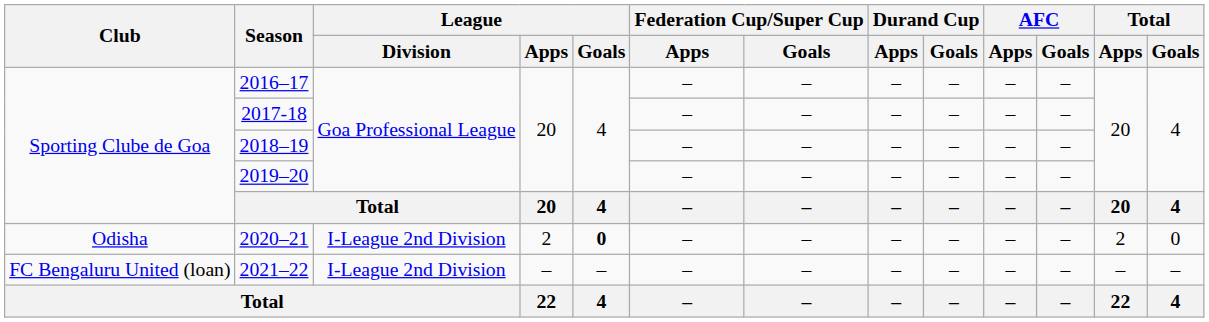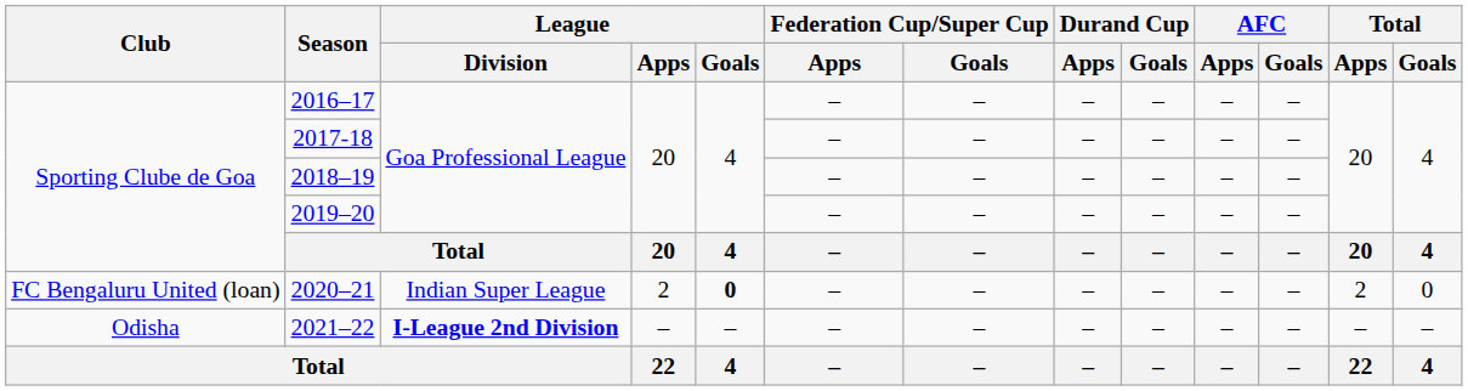 <table class="wikitable" style="text-align:center">
 <tr>
 <th rowspan="2">Club</th>
 <th rowspan="2">Season</th>
 <th colspan="3">League</th>
 <th colspan="2">Federation Cup/Super Cup</th>
 <th colspan="2">Durand Cup</th>
 <th colspan="2"><a href='#'>AFC</a></th>
 <th colspan="2">Total</th>
 </tr>
 <tr>
 <th>Division</th>
 <th>Apps</th>
 <th>Goals</th>
 <th>Apps</th>
 <th>Goals</th>
 <th>Apps</th>
 <th>Goals</th>
 <th>Apps</th>
 <th>Goals</th>
 <th>Apps</th>
 <th>Goals</th>
 </tr>
 <tr>
 <td rowspan="5"><a href='#'>Sporting Clube de Goa</a></td>
 <td><a href='#'>2016–17</a></td>
 <td rowspan="4"><a href='#'>Goa Professional League</a></td>
 <td rowspan="4">20</td>
 <td rowspan="4">4</td>
 <td>–</td>
 <td>–</td>
 <td>–</td>
 <td>–</td>
 <td>–</td>
 <td>–</td>
 <td rowspan="4">20</td>
 <td rowspan="4">4</td>
 </tr>
 <tr>
 <td><a href='#'>2017-18</a></td>
 <td>–</td>
 <td>–</td>
 <td>–</td>
 <td>–</td>
 <td>–</td>
 <td>–</td>
 </tr>
 <tr>
 <td><a href='#'>2018–19</a></td>
 <td>–</td>
 <td>–</td>
 <td>–</td>
 <td>–</td>
 <td>–</td>
 <td>–</td>
 </tr>
 <tr>
 <td><a href='#'>2019–20</a></td>
 <td>–</td>
 <td>–</td>
 <td>–</td>
 <td>–</td>
 <td>–</td>
 <td>–</td>
 </tr>
 <tr>
 <th colspan="2">Total</th>
 <th>20</th>
 <th>4</th>
 <th>–</th>
 <th>–</th>
 <th>–</th>
 <th>–</th>
 <th>–</th>
 <th>–</th>
 <th>20</th>
 <th>4</th>
 </tr>
 <tr>
-<td><a href='#'>Odisha</a></td>
+<td><a href='#'>FC Bengaluru United</a> (loan)</td>
 <td><a href='#'>2020–21</a></td>
-<td><a href='#'>I-League 2nd Division</a></td>
+<td><a href='#'>Indian Super League</a></td>
 <td>2</td>
 <td><strong>0</strong></td>
 <td>–</td>
 <td>–</td>
 <td>–</td>
 <td>–</td>
 <td>–</td>
 <td>–</td>
 <td>2</td>
 <td>0</td>
 </tr>
 <tr>
-<td><a href='#'>FC Bengaluru United</a> (loan)</td>
+<td><a href='#'>Odisha</a></td>
 <td><a href='#'>2021–22</a></td>
-<td><a href='#'>I-League 2nd Division</a></td>
+<td><strong><a href='#'>I-League 2nd Division</a></strong></td>
 <td>–</td>
 <td>–</td>
 <td>–</td>
 <td>–</td>
 <td>–</td>
 <td>–</td>
 <td>–</td>
 <td>–</td>
 <td>–</td>
 <td>–</td>
 </tr>
 <tr>
 <th colspan="3">Total</th>
 <th>22</th>
 <th>4</th>
 <th>–</th>
 <th>–</th>
 <th>–</th>
 <th>–</th>
 <th>–</th>
 <th>–</th>
 <th>22</th>
 <th>4</th>
 </tr>
 </table>
